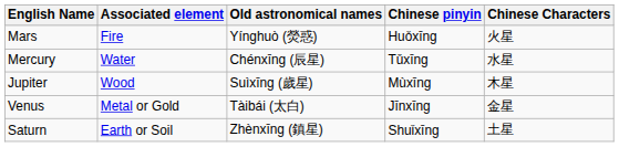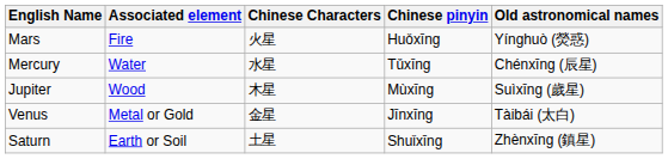 <table class="wikitable">
 <tr bgcolor=#cccccc>
 <th>English Name</th>
 <th>Associated <a href='#'>element</a></th>
+<th>Chinese Characters</th>
+<th>Chinese <a href='#'>pinyin</a></th>
 <th>Old astronomical names</th>
-<th>Chinese <a href='#'>pinyin</a></th>
-<th>Chinese Characters</th>
 </tr>
 <tr>
 <td>Mars</td>
 <td><a href='#'>Fire</a></td>
+<td>火星</td>
+<td>Huǒxīng</td>
 <td>Yínghuò (熒惑)</td>
-<td>Huǒxīng</td>
-<td>火星</td>
 </tr>
 <tr>
 <td>Mercury</td>
 <td><a href='#'>Water</a></td>
+<td>水星</td>
+<td>Tǔxīng</td>
 <td>Chénxīng (辰星)</td>
-<td>Tǔxīng</td>
-<td>水星</td>
 </tr>
 <tr>
 <td>Jupiter</td>
 <td><a href='#'>Wood</a></td>
+<td>木星</td>
+<td>Mùxīng</td>
 <td>Suìxīng (歲星)</td>
-<td>Mùxīng</td>
-<td>木星</td>
 </tr>
 <tr>
 <td>Venus</td>
 <td><a href='#'>Metal</a> or Gold</td>
+<td>金星</td>
+<td>Jīnxīng</td>
 <td>Tàibái (太白)</td>
-<td>Jīnxīng</td>
-<td>金星</td>
 </tr>
 <tr>
 <td>Saturn</td>
 <td><a href='#'>Earth</a> or Soil</td>
+<td>土星</td>
+<td>Shuǐxīng</td>
 <td>Zhènxīng (鎮星)</td>
-<td>Shuǐxīng</td>
-<td>土星</td>
 </tr>
 </table>
